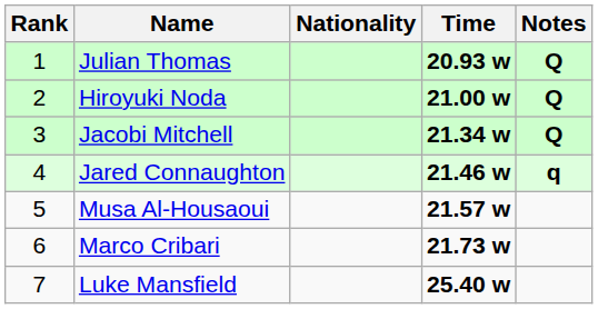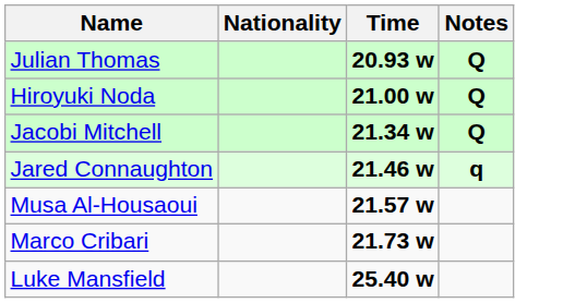 <table class="wikitable sortable" style="text-align:center">
 <tr>
-<th>Rank</th>
 <th>Name</th>
 <th>Nationality</th>
 <th>Time</th>
 <th>Notes</th>
 </tr>
 <tr bgcolor=ccffcc>
-<td>1</td>
 <td align=left><a href='#'>Julian Thomas</a></td>
 <td align=left></td>
 <td><strong>20.93</strong> <strong>w</strong></td>
 <td><strong>Q</strong></td>
 </tr>
 <tr bgcolor=ccffcc>
-<td>2</td>
 <td align=left><a href='#'>Hiroyuki Noda</a></td>
 <td align=left></td>
 <td><strong>21.00</strong> <strong>w</strong></td>
 <td><strong>Q</strong></td>
 </tr>
 <tr bgcolor=ccffcc>
-<td>3</td>
 <td align=left><a href='#'>Jacobi Mitchell</a></td>
 <td align=left></td>
 <td><strong>21.34</strong> <strong>w</strong></td>
 <td><strong>Q</strong></td>
 </tr>
 <tr bgcolor=ddffdd>
-<td>4</td>
 <td align=left><a href='#'>Jared Connaughton</a></td>
 <td align=left></td>
 <td><strong>21.46</strong> <strong>w</strong></td>
 <td><strong>q</strong></td>
 </tr>
 <tr>
-<td>5</td>
 <td align=left><a href='#'>Musa Al-Housaoui</a></td>
 <td align=left></td>
 <td><strong>21.57</strong> <strong>w</strong></td>
 <td></td>
 </tr>
 <tr>
-<td>6</td>
 <td align=left><a href='#'>Marco Cribari</a></td>
 <td align=left></td>
 <td><strong>21.73</strong> <strong>w</strong></td>
 <td></td>
 </tr>
 <tr>
-<td>7</td>
 <td align=left><a href='#'>Luke Mansfield</a></td>
 <td align=left></td>
 <td><strong>25.40</strong> <strong>w</strong></td>
 <td></td>
 </tr>
 </table>
